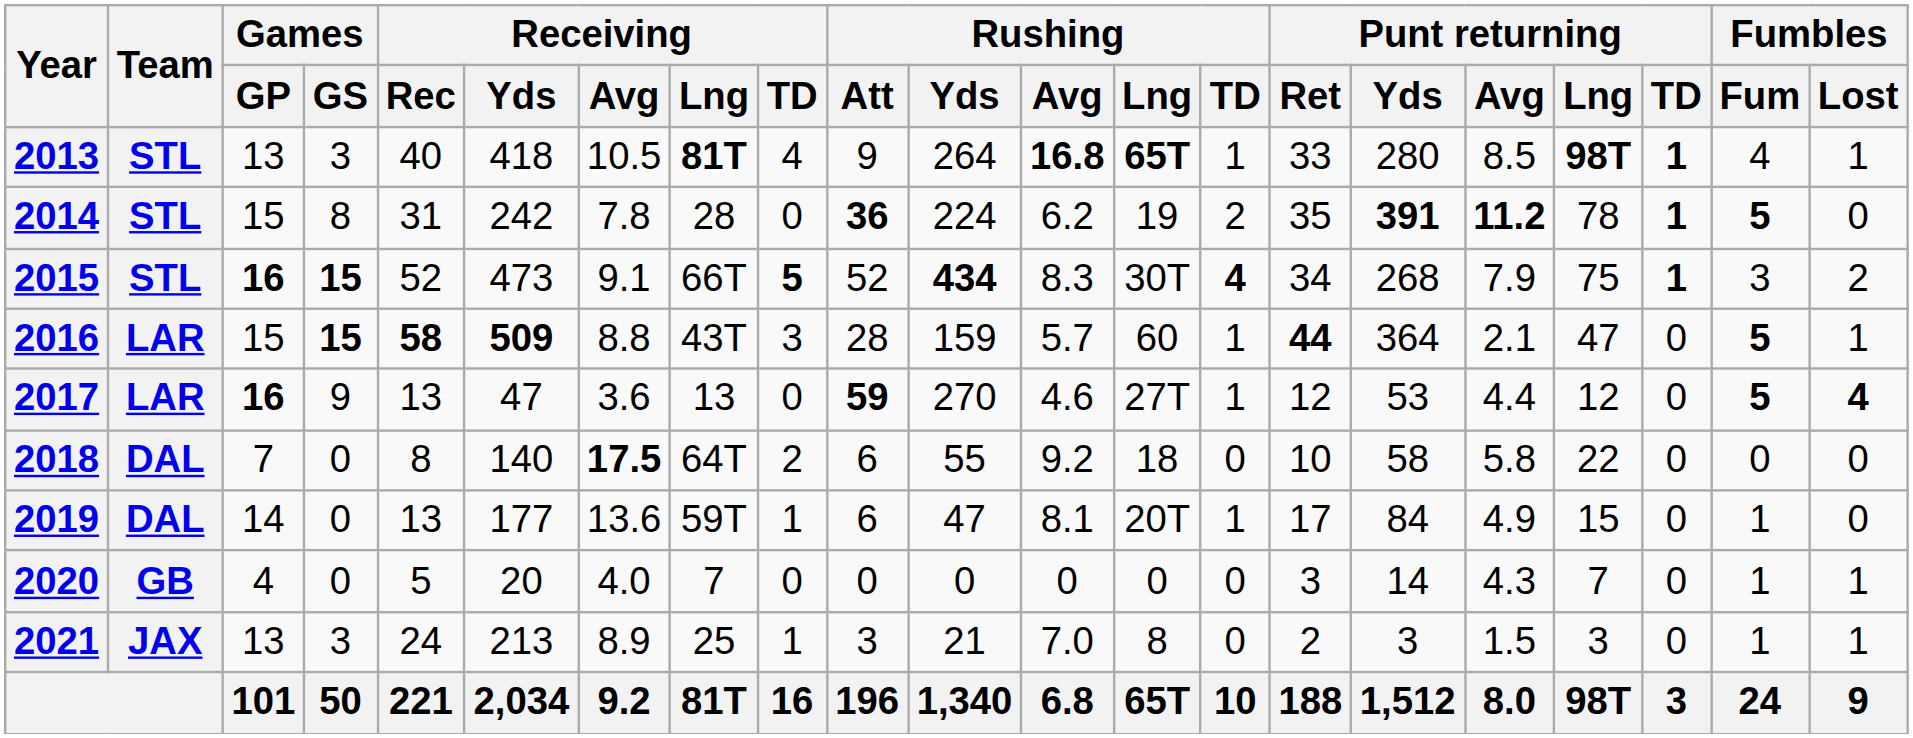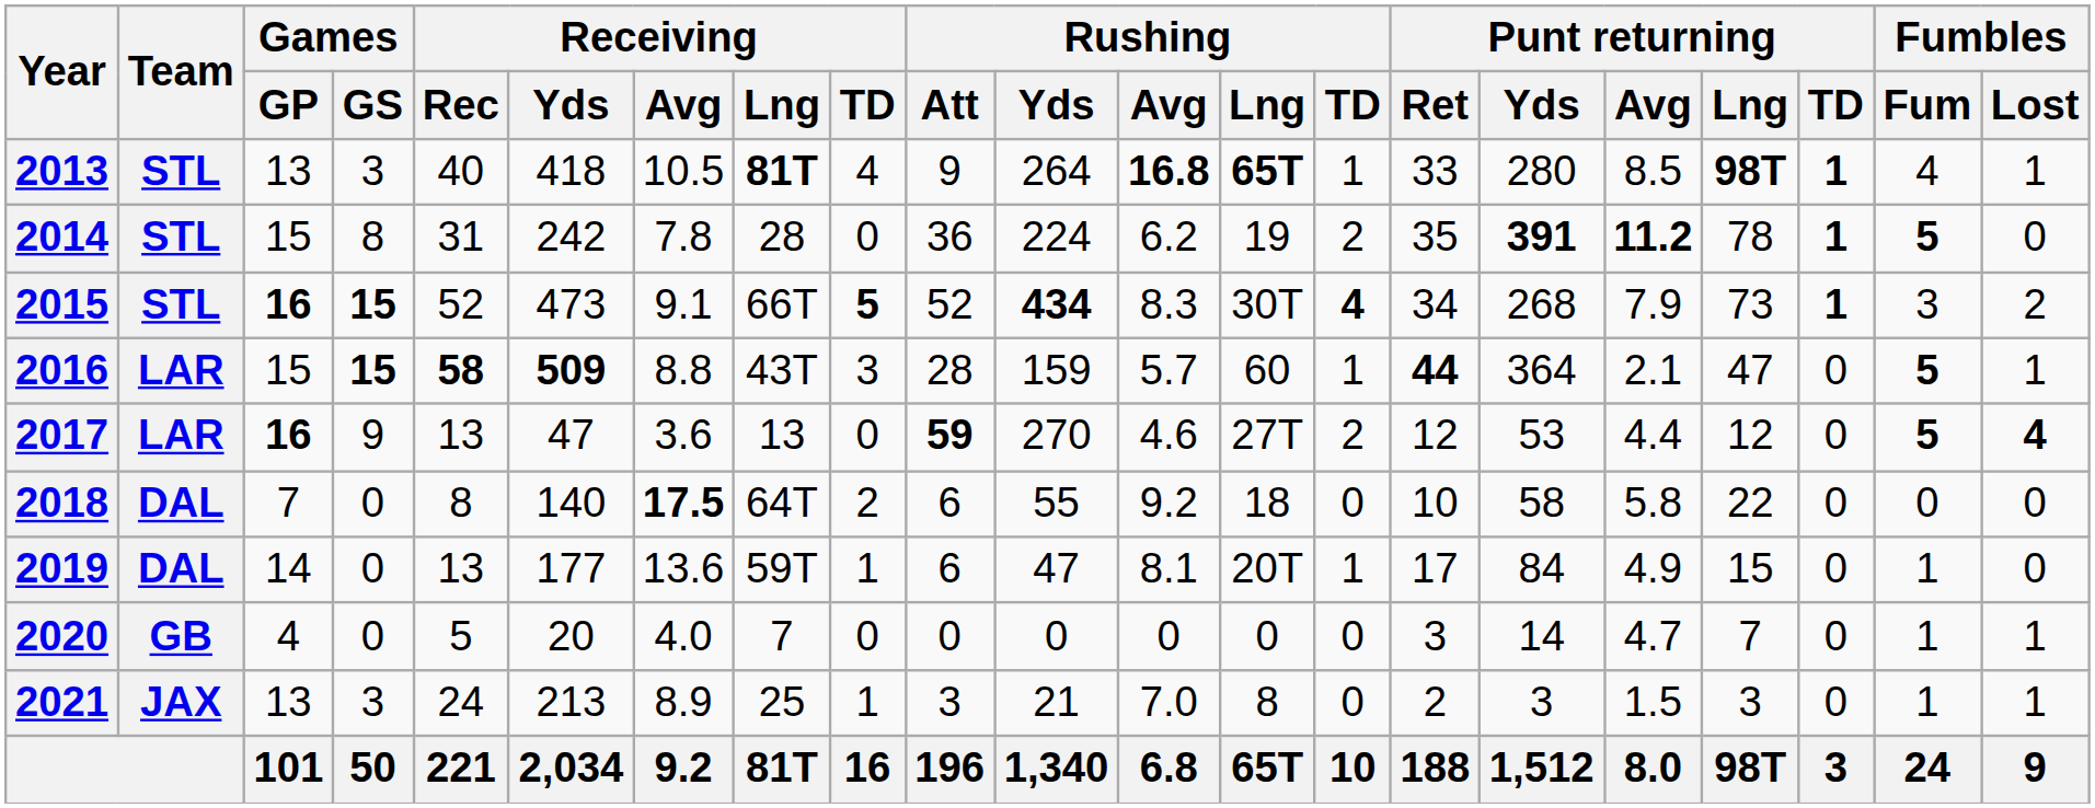 <table class="wikitable" style="text-align: center;">
 <tr>
 <th rowspan="2">Year</th>
 <th rowspan="2">Team</th>
 <th colspan="2">Games</th>
 <th colspan="5">Receiving</th>
 <th colspan="5">Rushing</th>
 <th colspan="5">Punt returning</th>
 <th colspan="2">Fumbles</th>
 </tr>
 <tr>
 <th>GP</th>
 <th>GS</th>
 <th>Rec</th>
 <th>Yds</th>
 <th>Avg</th>
 <th>Lng</th>
 <th>TD</th>
 <th>Att</th>
 <th>Yds</th>
 <th>Avg</th>
 <th>Lng</th>
 <th>TD</th>
 <th>Ret</th>
 <th>Yds</th>
 <th>Avg</th>
 <th>Lng</th>
 <th>TD</th>
 <th>Fum</th>
 <th>Lost</th>
 </tr>
 <tr>
 <th><a href='#'>2013</a></th>
 <th><a href='#'>STL</a></th>
 <td>13</td>
 <td>3</td>
 <td>40</td>
 <td>418</td>
 <td>10.5</td>
 <td><strong>81T</strong></td>
 <td>4</td>
 <td>9</td>
 <td>264</td>
 <td><strong>16.8</strong></td>
 <td><strong>65T</strong></td>
 <td>1</td>
 <td>33</td>
 <td>280</td>
 <td>8.5</td>
 <td><strong>98T</strong></td>
 <td><strong>1</strong></td>
 <td>4</td>
 <td>1</td>
 </tr>
 <tr>
 <th><a href='#'>2014</a></th>
 <th><a href='#'>STL</a></th>
 <td>15</td>
 <td>8</td>
 <td>31</td>
 <td>242</td>
 <td>7.8</td>
 <td>28</td>
 <td>0</td>
-<td><strong>36</strong></td>
+<td>36</td>
 <td>224</td>
 <td>6.2</td>
 <td>19</td>
 <td>2</td>
 <td>35</td>
 <td><strong>391</strong></td>
 <td><strong>11.2</strong></td>
 <td>78</td>
 <td><strong>1</strong></td>
 <td><strong>5</strong></td>
 <td>0</td>
 </tr>
 <tr>
 <th><a href='#'>2015</a></th>
 <th><a href='#'>STL</a></th>
 <td><strong>16</strong></td>
 <td><strong>15</strong></td>
 <td>52</td>
 <td>473</td>
 <td>9.1</td>
 <td>66T</td>
 <td><strong>5</strong></td>
 <td>52</td>
 <td><strong>434</strong></td>
 <td>8.3</td>
 <td>30T</td>
 <td><strong>4</strong></td>
 <td>34</td>
 <td>268</td>
 <td>7.9</td>
-<td>75</td>
+<td>73</td>
 <td><strong>1</strong></td>
 <td>3</td>
 <td>2</td>
 </tr>
 <tr>
 <th><a href='#'>2016</a></th>
 <th><a href='#'>LAR</a></th>
 <td>15</td>
 <td><strong>15</strong></td>
 <td><strong>58</strong></td>
 <td><strong>509</strong></td>
 <td>8.8</td>
 <td>43T</td>
 <td>3</td>
 <td>28</td>
 <td>159</td>
 <td>5.7</td>
 <td>60</td>
 <td>1</td>
 <td><strong>44</strong></td>
 <td>364</td>
 <td>2.1</td>
 <td>47</td>
 <td>0</td>
 <td><strong>5</strong></td>
 <td>1</td>
 </tr>
 <tr>
 <th><a href='#'>2017</a></th>
 <th><a href='#'>LAR</a></th>
 <td><strong>16</strong></td>
 <td>9</td>
 <td>13</td>
 <td>47</td>
 <td>3.6</td>
 <td>13</td>
 <td>0</td>
 <td><strong>59</strong></td>
 <td>270</td>
 <td>4.6</td>
 <td>27T</td>
-<td>1</td>
+<td>2</td>
 <td>12</td>
 <td>53</td>
 <td>4.4</td>
 <td>12</td>
 <td>0</td>
 <td><strong>5</strong></td>
 <td><strong>4</strong></td>
 </tr>
 <tr>
 <th><a href='#'>2018</a></th>
 <th><a href='#'>DAL</a></th>
 <td>7</td>
 <td>0</td>
 <td>8</td>
 <td>140</td>
 <td><strong>17.5</strong></td>
 <td>64T</td>
 <td>2</td>
 <td>6</td>
 <td>55</td>
 <td>9.2</td>
 <td>18</td>
 <td>0</td>
 <td>10</td>
 <td>58</td>
 <td>5.8</td>
 <td>22</td>
 <td>0</td>
 <td>0</td>
 <td>0</td>
 </tr>
 <tr>
 <th><a href='#'>2019</a></th>
 <th><a href='#'>DAL</a></th>
 <td>14</td>
 <td>0</td>
 <td>13</td>
 <td>177</td>
 <td>13.6</td>
 <td>59T</td>
 <td>1</td>
 <td>6</td>
 <td>47</td>
 <td>8.1</td>
 <td>20T</td>
 <td>1</td>
 <td>17</td>
 <td>84</td>
 <td>4.9</td>
 <td>15</td>
 <td>0</td>
 <td>1</td>
 <td>0</td>
 </tr>
 <tr>
 <th><a href='#'>2020</a></th>
 <th><a href='#'>GB</a></th>
 <td>4</td>
 <td>0</td>
 <td>5</td>
 <td>20</td>
 <td>4.0</td>
 <td>7</td>
 <td>0</td>
 <td>0</td>
 <td>0</td>
 <td>0</td>
 <td>0</td>
 <td>0</td>
 <td>3</td>
 <td>14</td>
-<td>4.3</td>
+<td>4.7</td>
 <td>7</td>
 <td>0</td>
 <td>1</td>
 <td>1</td>
 </tr>
 <tr>
 <th><a href='#'>2021</a></th>
 <th><a href='#'>JAX</a></th>
 <td>13</td>
 <td>3</td>
 <td>24</td>
 <td>213</td>
 <td>8.9</td>
 <td>25</td>
 <td>1</td>
 <td>3</td>
 <td>21</td>
 <td>7.0</td>
 <td>8</td>
 <td>0</td>
 <td>2</td>
 <td>3</td>
 <td>1.5</td>
 <td>3</td>
 <td>0</td>
 <td>1</td>
 <td>1</td>
 </tr>
 <tr>
 <th colspan="2"></th>
 <th>101</th>
 <th>50</th>
 <th>221</th>
 <th>2,034</th>
 <th>9.2</th>
 <th>81T</th>
 <th>16</th>
 <th>196</th>
 <th>1,340</th>
 <th>6.8</th>
 <th>65T</th>
 <th>10</th>
 <th>188</th>
 <th>1,512</th>
 <th>8.0</th>
 <th>98T</th>
 <th>3</th>
 <th>24</th>
 <th>9</th>
 </tr>
 </table>
